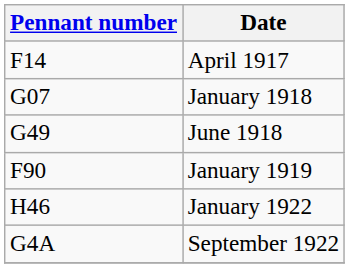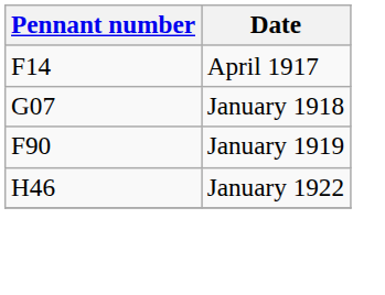 <table class="wikitable" style="text-align:left">
 <tr>
 <th><a href='#'>Pennant number</a></th>
 <th>Date</th>
 </tr>
 <tr>
 <td>F14</td>
 <td>April 1917</td>
 </tr>
 <tr>
 <td>G07</td>
 <td>January 1918</td>
 </tr>
 <tr>
-<td>G49</td>
-<td>June 1918</td>
-</tr>
-<tr>
 <td>F90</td>
 <td>January 1919</td>
 </tr>
 <tr>
 <td>H46</td>
 <td>January 1922</td>
 </tr>
 <tr>
-<td>G4A</td>
-<td>September 1922</td>
-</tr>
-<tr>
 </tr>
 </table>
